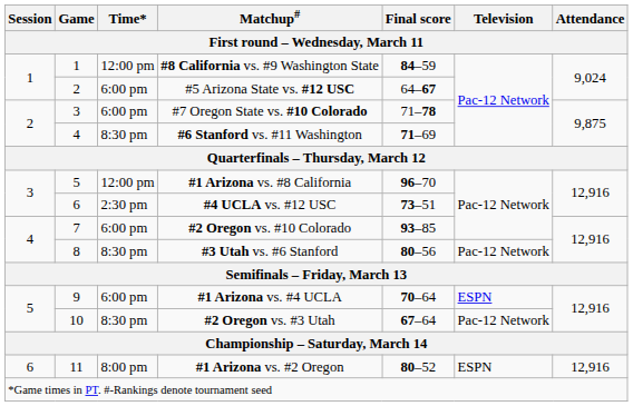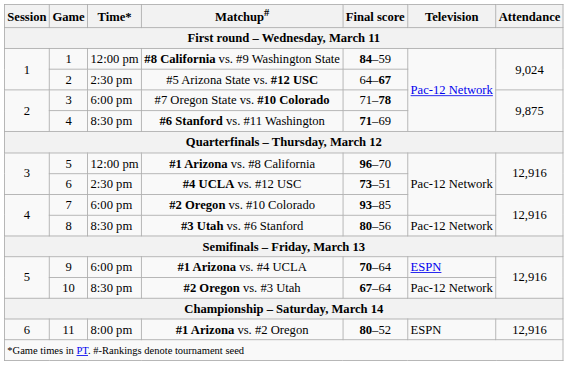 <table class="wikitable" style="font-size: 95%">
 <tr>
 <th>Session</th>
 <th>Game</th>
 <th>Time*</th>
 <th>Matchup<sup>#</sup></th>
 <th>Final score</th>
 <th>Television</th>
 <th>Attendance</th>
 </tr>
 <tr>
 <th colspan=7>First round – Wednesday, March 11</th>
 </tr>
 <tr>
 <td rowspan=2 align=center>1</td>
 <td align=center>1</td>
 <td>12:00 pm</td>
 <td align=center><strong>#8 California</strong> vs. #9 Washington State</td>
 <td align=center><strong>84</strong>–59</td>
 <td rowspan=4><a href='#'>Pac-12 Network</a></td>
 <td rowspan=2 align=center>9,024</td>
 </tr>
 <tr>
 <td align=center>2</td>
-<td>6:00 pm</td>
+<td>2:30 pm</td>
 <td align=center>#5 Arizona State vs. <strong>#12 USC</strong></td>
 <td align=center>64–<strong>67</strong></td>
 </tr>
 <tr>
 <td rowspan=2 align=center>2</td>
 <td align=center>3</td>
 <td>6:00 pm</td>
 <td align=center>#7 Oregon State vs. <strong>#10 Colorado</strong></td>
 <td align=center>71–<strong>78</strong></td>
 <td rowspan=2 align=center>9,875</td>
 </tr>
 <tr>
 <td align=center>4</td>
 <td>8:30 pm</td>
 <td align=center><strong>#6 Stanford</strong> vs. #11 Washington</td>
 <td align=center><strong>71</strong>–69</td>
 </tr>
 <tr>
 <th colspan=7>Quarterfinals – Thursday, March 12</th>
 </tr>
 <tr>
 <td rowspan=2 align=center>3</td>
 <td align=center>5</td>
 <td>12:00 pm</td>
 <td align=center><strong>#1 Arizona</strong> vs. #8 California</td>
 <td align=center><strong>96</strong>–70</td>
 <td rowspan=3>Pac-12 Network</td>
 <td rowspan=2 align=center>12,916</td>
 </tr>
 <tr>
 <td align=center>6</td>
 <td>2:30 pm</td>
 <td align=center><strong>#4 UCLA</strong> vs. #12 USC</td>
 <td align=center><strong>73</strong>–51</td>
 </tr>
 <tr>
 <td rowspan=2 align=center>4</td>
 <td align=center>7</td>
 <td>6:00 pm</td>
 <td align=center><strong>#2 Oregon</strong> vs. #10 Colorado</td>
 <td align=center><strong>93</strong>–85</td>
 <td rowspan=2 align=center>12,916</td>
 </tr>
 <tr>
 <td align=center>8</td>
 <td>8:30 pm</td>
 <td align=center><strong>#3 Utah</strong> vs. #6 Stanford</td>
 <td align=center><strong>80</strong>–56</td>
 <td>Pac-12 Network</td>
 </tr>
 <tr>
 <th colspan=7>Semifinals – Friday, March 13</th>
 </tr>
 <tr>
 <td rowspan=2 align=center>5</td>
 <td align=center>9</td>
 <td>6:00 pm</td>
 <td align=center><strong>#1 Arizona</strong> vs. #4 UCLA</td>
 <td align=center><strong>70</strong>–64</td>
 <td><a href='#'>ESPN</a></td>
 <td rowspan=2 align=center>12,916</td>
 </tr>
 <tr>
 <td align=center>10</td>
 <td>8:30 pm</td>
 <td align=center><strong>#2 Oregon</strong> vs. #3 Utah</td>
 <td align=center><strong>67</strong>–64</td>
 <td>Pac-12 Network</td>
 </tr>
 <tr>
 <th colspan=7>Championship – Saturday, March 14</th>
 </tr>
 <tr>
 <td align=center>6</td>
 <td align=center>11</td>
 <td>8:00 pm</td>
 <td align=center><strong>#1 Arizona</strong> vs. #2 Oregon</td>
 <td align=center><strong>80</strong>–52</td>
 <td>ESPN</td>
 <td align=center>12,916</td>
 </tr>
 <tr>
 <td colspan=7><small>*Game times in <a href='#'>PT</a>. #-Rankings denote tournament seed</small></td>
 </tr>
 </table>
